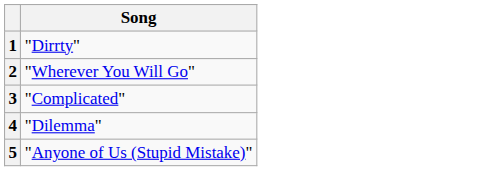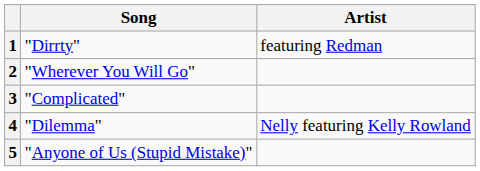 <table class="wikitable plainrowheaders sortable">
 <tr>
 <th scope=col></th>
 <th scope=col>Song</th>
+<th scope=col>Artist</th>
 </tr>
 <tr>
 <th scope=row style="text-align:center;">1</th>
 <td>"<a href='#'>Dirrty</a>"</td>
+<td> featuring <a href='#'>Redman</a></td>
 </tr>
 <tr>
 <th scope=row style="text-align:center;">2</th>
 <td>"<a href='#'>Wherever You Will Go</a>"</td>
+<td></td>
 </tr>
 <tr>
 <th scope=row style="text-align:center;">3</th>
 <td>"<a href='#'>Complicated</a>"</td>
+<td></td>
 </tr>
 <tr>
 <th scope=row style="text-align:center;">4</th>
 <td>"<a href='#'>Dilemma</a>"</td>
+<td><a href='#'>Nelly</a> featuring <a href='#'>Kelly Rowland</a></td>
 </tr>
 <tr>
 <th scope=row style="text-align:center;">5</th>
 <td>"<a href='#'>Anyone of Us (Stupid Mistake)</a>"</td>
+<td></td>
 </tr>
 </table>
